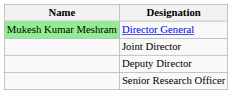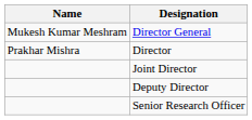 <table class="wikitable">
 <tr>
 <th>Name</th>
 <th>Designation</th>
 </tr>
 <tr>
-<td style="background: lightgreen;">Mukesh Kumar Meshram</td>
+<td>Mukesh Kumar Meshram</td>
 <td><a href='#'>Director General</a></td>
+</tr>
+<tr>
+<td>Prakhar Mishra</td>
+<td>Director</td>
 </tr>
 <tr>
 <td></td>
 <td>Joint Director</td>
 </tr>
 <tr>
 <td></td>
 <td>Deputy Director</td>
 </tr>
 <tr>
 <td></td>
 <td>Senior Research Officer</td>
 </tr>
 </table>
